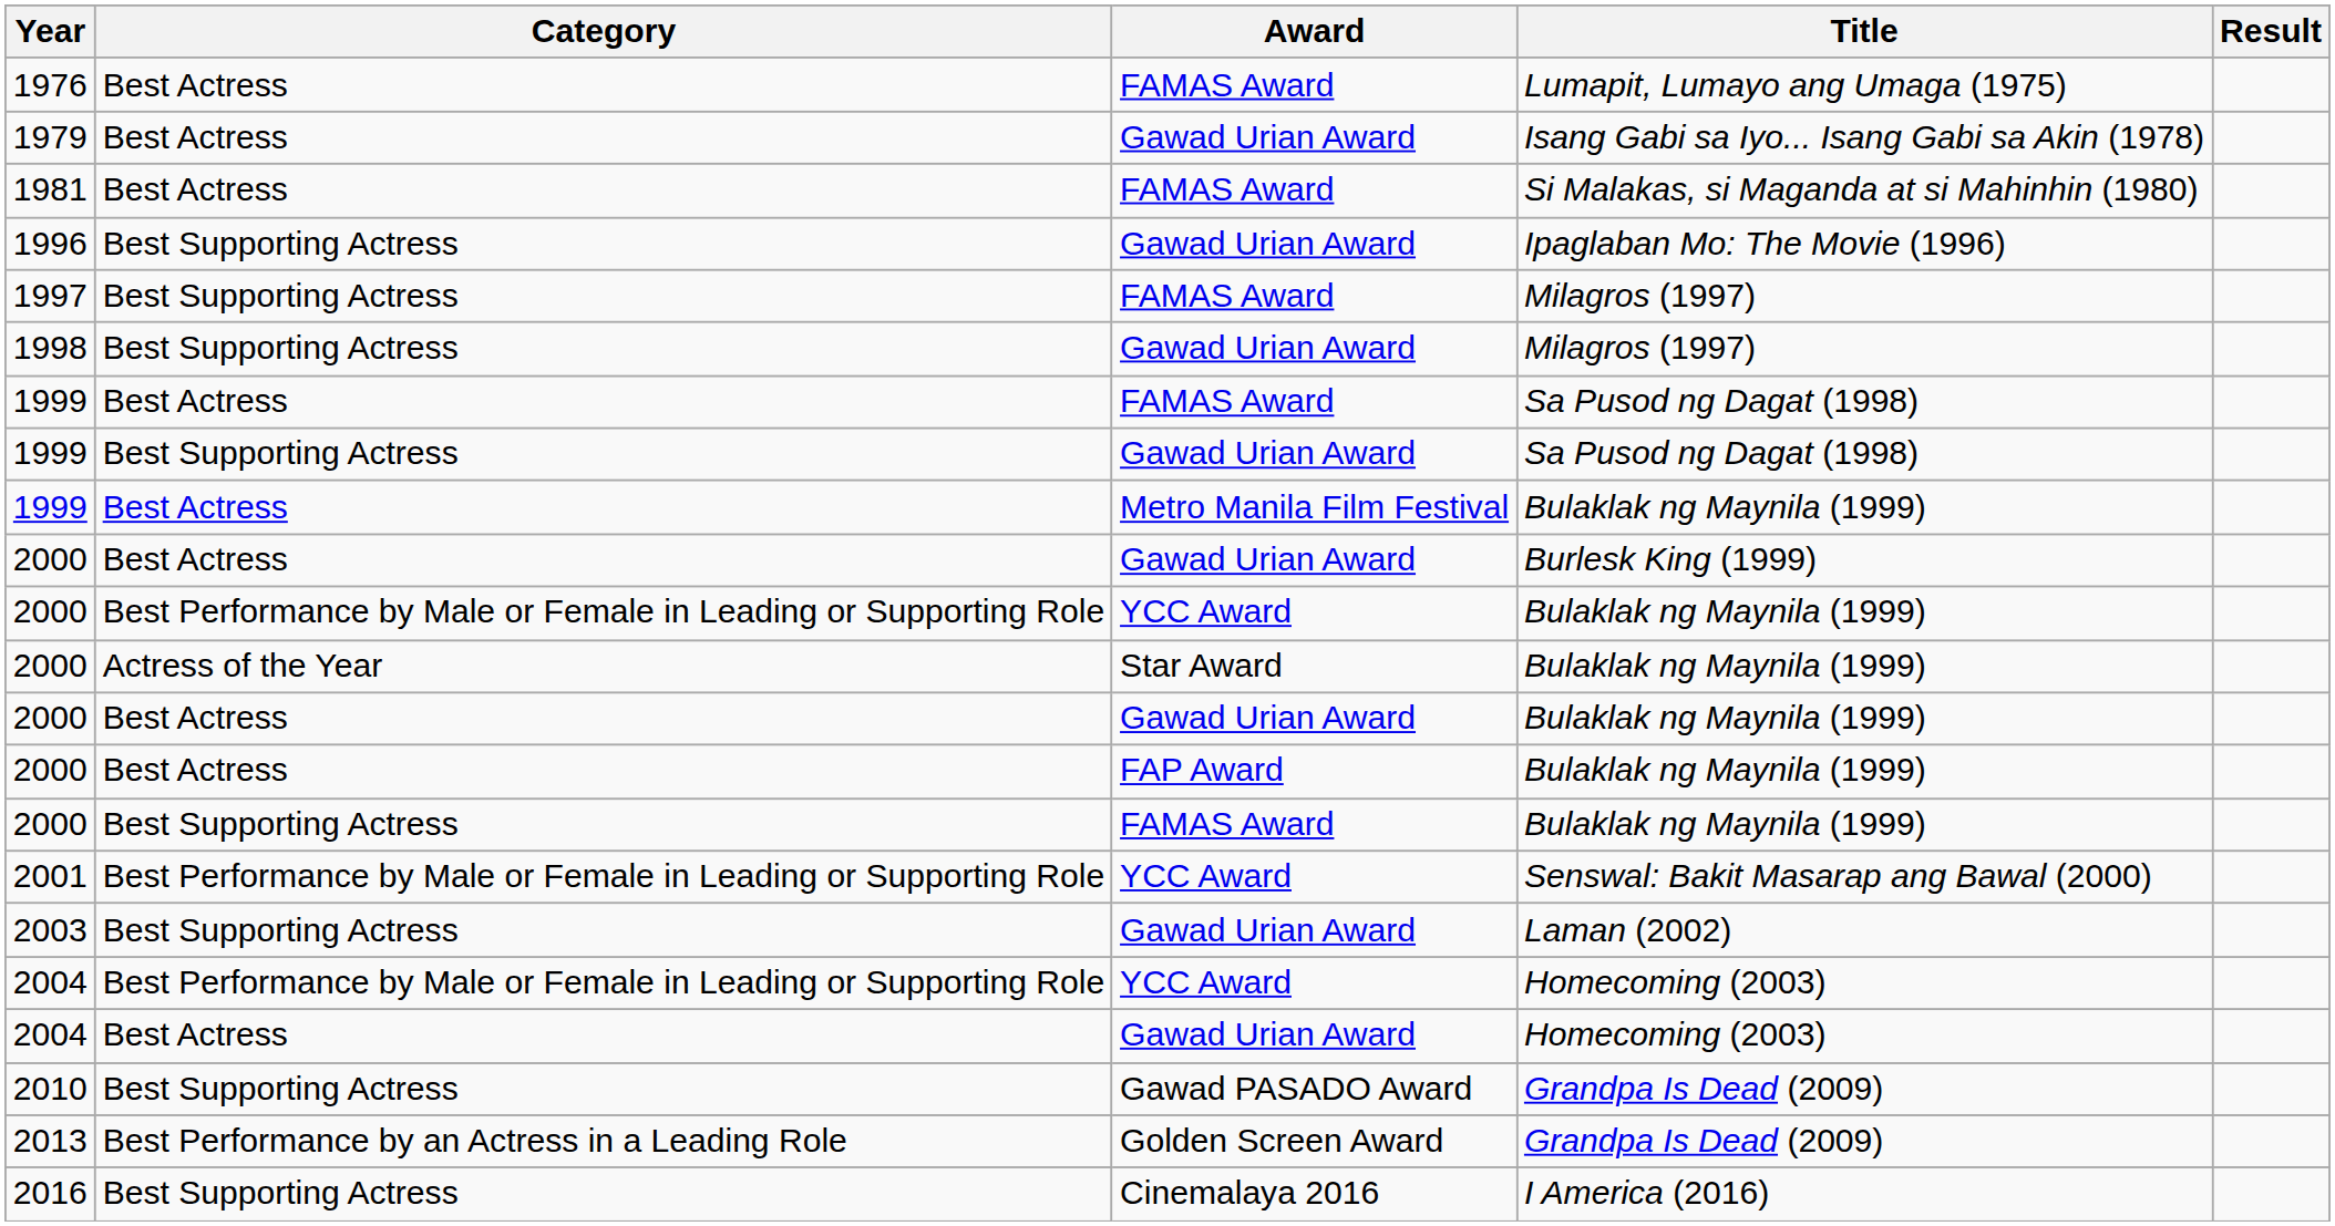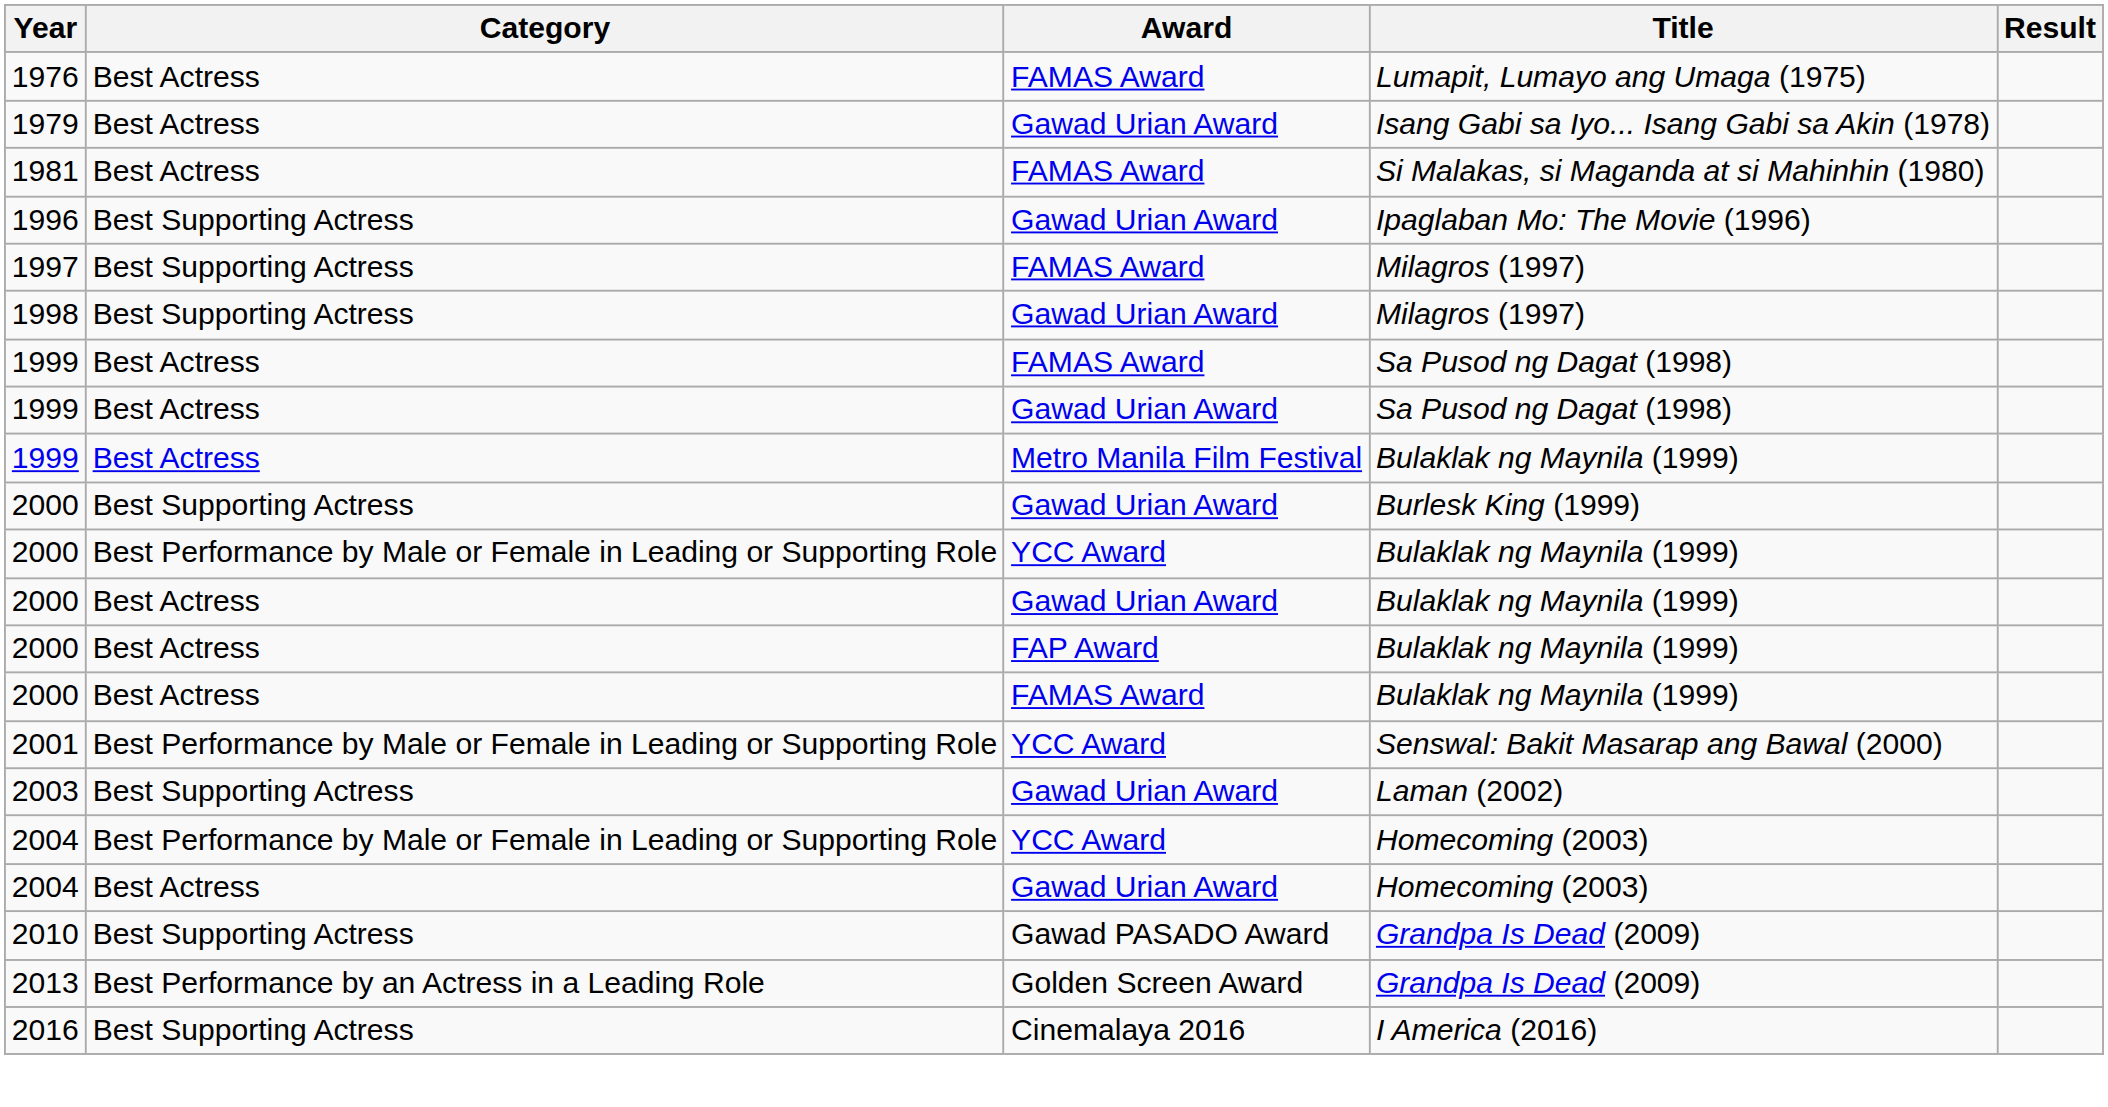 <table class="wikitable">
 <tr>
 <th>Year</th>
 <th>Category</th>
 <th>Award</th>
 <th>Title</th>
 <th>Result</th>
 </tr>
 <tr>
 <td>1976</td>
 <td>Best Actress</td>
 <td><a href='#'>FAMAS Award</a></td>
 <td><em>Lumapit, Lumayo ang Umaga</em> (1975)</td>
 <td></td>
 </tr>
 <tr>
 <td>1979</td>
 <td>Best Actress</td>
 <td><a href='#'>Gawad Urian Award</a></td>
 <td><em>Isang Gabi sa Iyo... Isang Gabi sa Akin</em> (1978)</td>
 <td></td>
 </tr>
 <tr>
 <td>1981</td>
 <td>Best Actress</td>
 <td><a href='#'>FAMAS Award</a></td>
 <td><em>Si Malakas, si Maganda at si Mahinhin</em> (1980)</td>
 <td></td>
 </tr>
 <tr>
 <td>1996</td>
 <td>Best Supporting Actress</td>
 <td><a href='#'>Gawad Urian Award</a></td>
 <td><em>Ipaglaban Mo: The Movie</em> (1996)</td>
 <td></td>
 </tr>
 <tr>
 <td>1997</td>
 <td>Best Supporting Actress</td>
 <td><a href='#'>FAMAS Award</a></td>
 <td><em>Milagros</em> (1997)</td>
 <td></td>
 </tr>
 <tr>
 <td>1998</td>
 <td>Best Supporting Actress</td>
 <td><a href='#'>Gawad Urian Award</a></td>
 <td><em>Milagros</em> (1997)</td>
 <td></td>
 </tr>
 <tr>
 <td>1999</td>
 <td>Best Actress</td>
 <td><a href='#'>FAMAS Award</a></td>
 <td><em>Sa Pusod ng Dagat</em> (1998)</td>
 <td></td>
 </tr>
 <tr>
 <td>1999</td>
-<td>Best Supporting Actress</td>
+<td>Best Actress</td>
 <td><a href='#'>Gawad Urian Award</a></td>
 <td><em>Sa Pusod ng Dagat</em> (1998)</td>
 <td></td>
 </tr>
 <tr>
 <td><a href='#'>1999</a></td>
 <td><a href='#'>Best Actress</a></td>
 <td><a href='#'>Metro Manila Film Festival</a></td>
 <td><em>Bulaklak ng Maynila</em> (1999)</td>
 <td></td>
 </tr>
 <tr>
 <td>2000</td>
-<td>Best Actress</td>
+<td>Best Supporting Actress</td>
 <td><a href='#'>Gawad Urian Award</a></td>
 <td><em>Burlesk King</em> (1999)</td>
 <td></td>
 </tr>
 <tr>
 <td>2000</td>
 <td>Best Performance by Male or Female in Leading or Supporting Role</td>
 <td><a href='#'>YCC Award</a></td>
-<td><em>Bulaklak ng Maynila</em> (1999)</td>
-<td></td>
-</tr>
-<tr>
-<td>2000</td>
-<td>Actress of the Year</td>
-<td>Star Award</td>
 <td><em>Bulaklak ng Maynila</em> (1999)</td>
 <td></td>
 </tr>
 <tr>
 <td>2000</td>
 <td>Best Actress</td>
 <td><a href='#'>Gawad Urian Award</a></td>
 <td><em>Bulaklak ng Maynila</em> (1999)</td>
 <td></td>
 </tr>
 <tr>
 <td>2000</td>
 <td>Best Actress</td>
 <td><a href='#'>FAP Award</a></td>
 <td><em>Bulaklak ng Maynila</em> (1999)</td>
 <td></td>
 </tr>
 <tr>
 <td>2000</td>
-<td>Best Supporting Actress</td>
+<td>Best Actress</td>
 <td><a href='#'>FAMAS Award</a></td>
 <td><em>Bulaklak ng Maynila</em> (1999)</td>
 <td></td>
 </tr>
 <tr>
 <td>2001</td>
 <td>Best Performance by Male or Female in Leading or Supporting Role</td>
 <td><a href='#'>YCC Award</a></td>
 <td><em>Senswal: Bakit Masarap ang Bawal</em> (2000)</td>
 <td></td>
 </tr>
 <tr>
 <td>2003</td>
 <td>Best Supporting Actress</td>
 <td><a href='#'>Gawad Urian Award</a></td>
 <td><em>Laman</em> (2002)</td>
 <td></td>
 </tr>
 <tr>
 <td>2004</td>
 <td>Best Performance by Male or Female in Leading or Supporting Role</td>
 <td><a href='#'>YCC Award</a></td>
 <td><em>Homecoming</em> (2003)</td>
 <td></td>
 </tr>
 <tr>
 <td>2004</td>
 <td>Best Actress</td>
 <td><a href='#'>Gawad Urian Award</a></td>
 <td><em>Homecoming</em> (2003)</td>
 <td></td>
 </tr>
 <tr>
 <td>2010</td>
 <td>Best Supporting Actress</td>
 <td>Gawad PASADO Award</td>
 <td><em><a href='#'>Grandpa Is Dead</a></em> (2009)</td>
 <td></td>
 </tr>
 <tr>
 <td>2013</td>
 <td>Best Performance by an Actress in a Leading Role</td>
 <td>Golden Screen Award</td>
 <td><em><a href='#'>Grandpa Is Dead</a></em> (2009)</td>
 <td></td>
 </tr>
 <tr>
 <td>2016</td>
 <td>Best Supporting Actress</td>
 <td>Cinemalaya 2016</td>
 <td><em>I America</em> (2016)</td>
 <td></td>
 </tr>
 </table>
